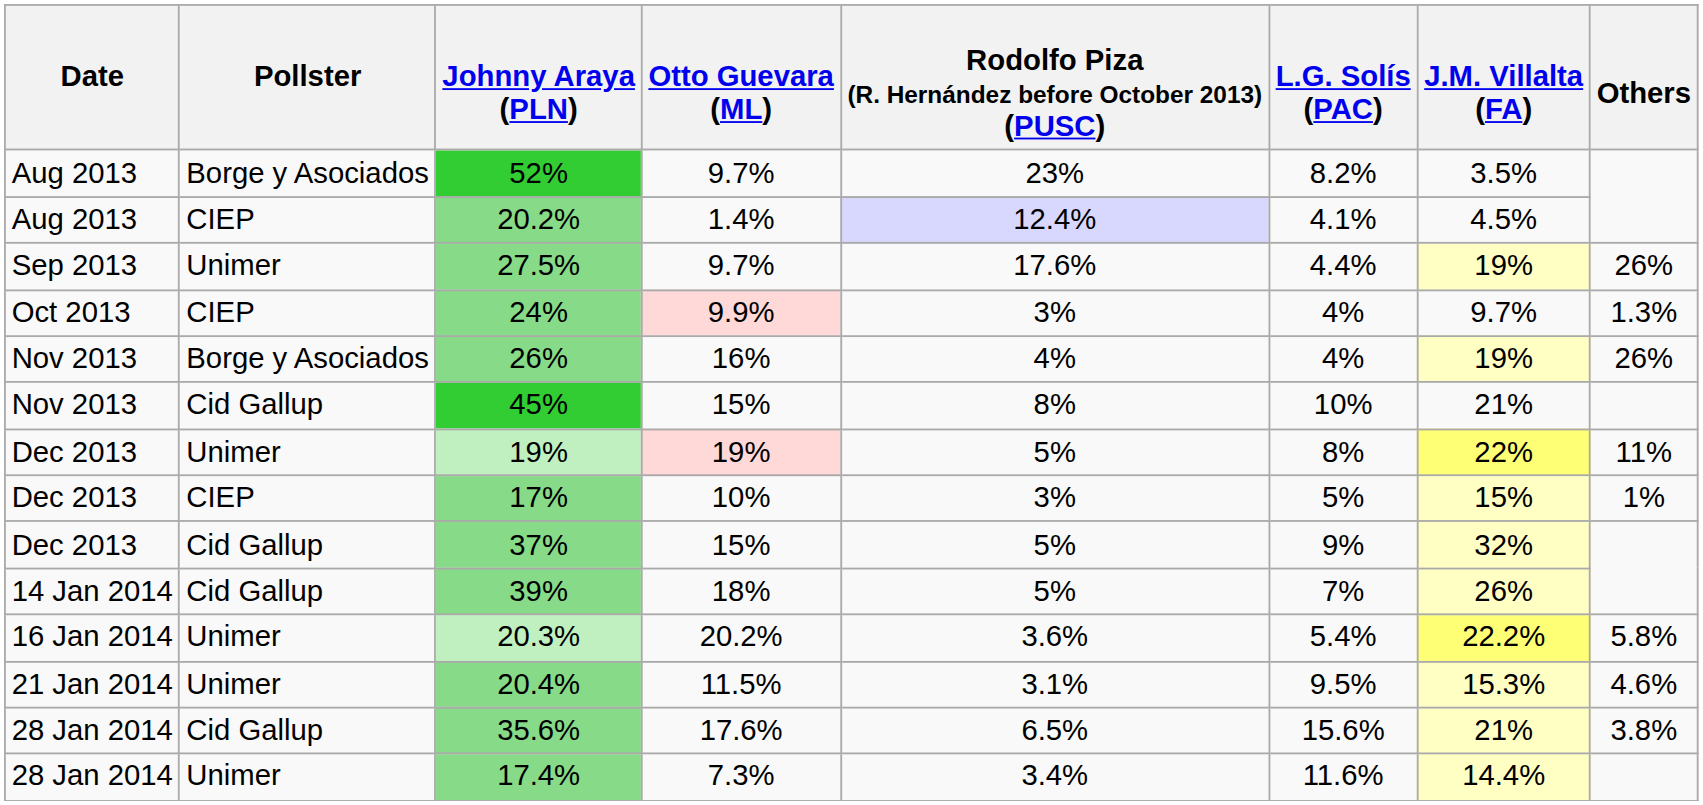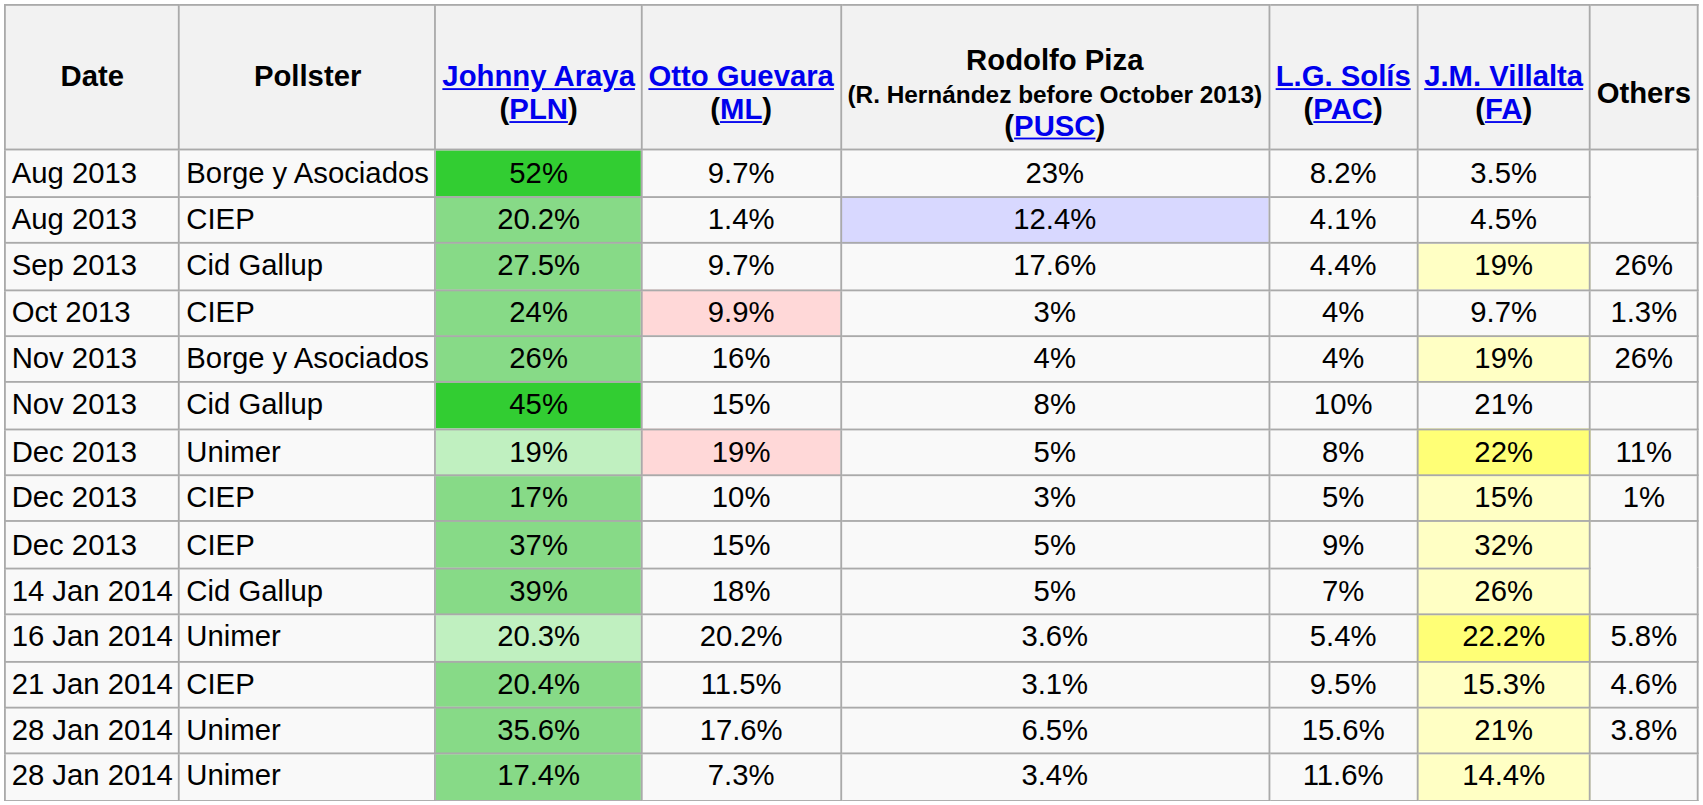 <table class="wikitable sortable">
 <tr>
 <th class="unsortable">Date</th>
 <th>Pollster</th>
 <th><br><a href='#'>Johnny Araya</a> <br> (<a href='#'>PLN</a>)</th>
 <th><br><a href='#'>Otto Guevara</a> <br> (<a href='#'>ML</a>)</th>
 <th><br>Rodolfo Piza<br> <small>(R. Hernández before October 2013)</small> <br> (<a href='#'>PUSC</a>)</th>
 <th><br><a href='#'>L.G. Solís</a> <br> (<a href='#'>PAC</a>)</th>
 <th><br><a href='#'>J.M. Villalta</a> <br> (<a href='#'>FA</a>)</th>
 <th><br>Others</th>
 </tr>
 <tr>
 <td>Aug 2013</td>
 <td>Borge y Asociados</td>
 <td align=center style="background:limegreen">52%</td>
 <td align="center">9.7%</td>
 <td align=center>23%</td>
 <td align="center">8.2%</td>
 <td align="center">3.5%</td>
 </tr>
 <tr>
 <td>Aug 2013</td>
 <td>CIEP</td>
 <td align=center style="background:#87da87">20.2%</td>
 <td align="center">1.4%</td>
 <td align=center style="background:#d8d8ff">12.4%</td>
 <td align="center">4.1%</td>
 <td align="center">4.5%</td>
 </tr>
 <tr>
 <td>Sep 2013</td>
-<td>Unimer</td>
+<td>Cid Gallup</td>
 <td align=center style="background:#87da87">27.5%</td>
 <td align="center">9.7%</td>
 <td align="center">17.6%</td>
 <td align="center">4.4%</td>
 <td align=center style="background:#ffffc4">19%</td>
 <td align="center">26%</td>
 </tr>
 <tr>
 <td>Oct 2013</td>
 <td>CIEP</td>
 <td align=center style="background:#87da87">24%</td>
 <td align=center style="background:#ffd8d8">9.9%</td>
 <td align="center">3%</td>
 <td align="center">4%</td>
 <td align="center">9.7%</td>
 <td align="center">1.3%</td>
 </tr>
 <tr>
 <td>Nov 2013</td>
 <td>Borge y Asociados</td>
 <td align=center style="background:#87da87">26%</td>
 <td align="center">16%</td>
 <td align=center>4%</td>
 <td align="center">4%</td>
 <td align=center style="background:#ffffc4">19%</td>
 <td align="center">26%</td>
 </tr>
 <tr>
 <td>Nov 2013</td>
 <td>Cid Gallup</td>
 <td align=center style="background:limegreen">45%</td>
 <td align="center">15%</td>
 <td align=center>8%</td>
 <td align="center">10%</td>
 <td align="center">21%</td>
 <td align="center"></td>
 </tr>
 <tr>
 <td>Dec 2013</td>
 <td>Unimer</td>
 <td align=center style="background:#c0f0c0">19%</td>
 <td align=center style="background:#ffd8d8">19%</td>
 <td align=center>5%</td>
 <td align="center">8%</td>
 <td align=center style="background:#ffff76">22%</td>
 <td align="center">11%</td>
 </tr>
 <tr>
 <td>Dec 2013</td>
 <td>CIEP</td>
 <td align=center style="background:#87da87">17%</td>
 <td align="center">10%</td>
 <td align=center>3%</td>
 <td align="center">5%</td>
 <td align=center style="background:#ffffc4">15%</td>
 <td align="center">1%</td>
 </tr>
 <tr>
 <td>Dec 2013</td>
-<td>Cid Gallup</td>
+<td>CIEP</td>
 <td align=center style="background:#87da87">37%</td>
 <td align="center">15%</td>
 <td align="center">5%</td>
 <td align="center">9%</td>
 <td align=center style="background:#ffffc4">32%</td>
 </tr>
 <tr>
 <td>14 Jan 2014</td>
 <td>Cid Gallup</td>
 <td align=center style="background:#87da87">39%</td>
 <td align="center">18%</td>
 <td align="center">5%</td>
 <td align="center">7%</td>
 <td align=center style="background:#ffffc4">26%</td>
 </tr>
 <tr>
 <td>16 Jan 2014</td>
 <td>Unimer</td>
 <td align=center style="background:#c0f0c0">20.3%</td>
 <td align="center">20.2%</td>
 <td align="center">3.6%</td>
 <td align="center">5.4%</td>
 <td align=center style="background:#ffff76">22.2%</td>
 <td align="center">5.8%</td>
 </tr>
 <tr>
 <td>21 Jan 2014</td>
-<td>Unimer</td>
+<td>CIEP</td>
 <td align=center style="background:#87da87">20.4%</td>
 <td align="center">11.5%</td>
 <td align="center">3.1%</td>
 <td align="center">9.5%</td>
 <td align=center style="background:#ffffc4">15.3%</td>
 <td align="center">4.6%</td>
 </tr>
 <tr>
 <td>28 Jan 2014</td>
-<td>Cid Gallup</td>
+<td>Unimer</td>
 <td align=center style="background:#87da87">35.6%</td>
 <td align="center">17.6%</td>
 <td align="center">6.5%</td>
 <td align="center">15.6%</td>
 <td align=center style="background:#ffffc4">21%</td>
 <td align="center">3.8%</td>
 </tr>
 <tr>
 <td>28 Jan 2014</td>
 <td>Unimer</td>
 <td align=center style="background:#87da87">17.4%</td>
 <td align="center">7.3%</td>
 <td align="center">3.4%</td>
 <td align="center">11.6%</td>
 <td align=center style="background:#ffffc4">14.4%</td>
 </tr>
 </table>
